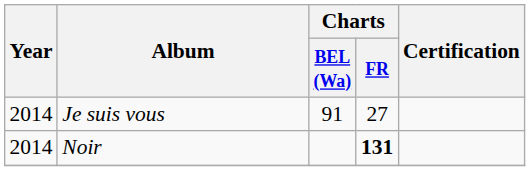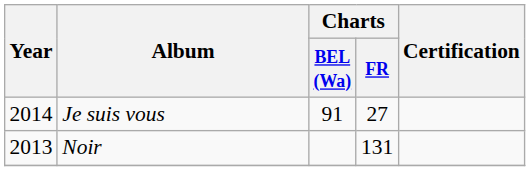 <table class="wikitable">
 <tr>
 <th align="center" rowspan="2">Year</th>
 <th align="center" rowspan="2" width="180">Album</th>
 <th align="center" colspan="2">Charts</th>
 <th align="center" rowspan="2" width="70">Certification</th>
 </tr>
 <tr>
 <th width="20"><small><a href='#'>BEL<br> (Wa)</a></small></th>
 <th width="20"><small><a href='#'>FR</a></small><br></th>
 </tr>
 <tr>
 <td align="center" rowspan="1">2014</td>
 <td><em>Je suis vous</em></td>
 <td align="center">91</td>
 <td align="center">27</td>
 <td></td>
 </tr>
 <tr>
-<td align="center" rowspan="1">2014</td>
+<td align="center" rowspan="1">2013</td>
 <td><em>Noir</em></td>
 <td align="center"></td>
-<td align="center"><strong>131</strong></td>
+<td align="center">131</td>
 <td></td>
 </tr>
 <tr>
 </tr>
 </table>
